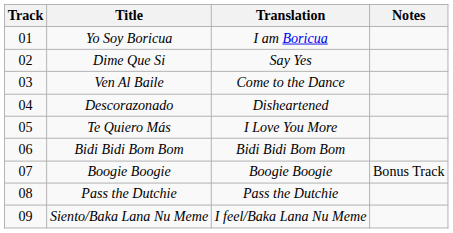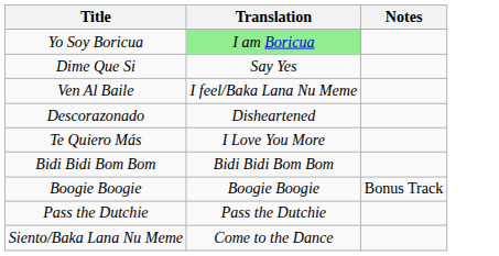 <table class="wikitable">
 <tr>
-<th>Track </th>
 <th>Title</th>
 <th>Translation</th>
 <th>Notes</th>
 </tr>
 <tr align="center">
-<td>01</td>
 <td><em>Yo Soy Boricua</em></td>
-<td><em>I am <a href='#'>Boricua</a></em></td>
+<td style="background: lightgreen;"><em>I am <a href='#'>Boricua</a></em></td>
 <td></td>
 </tr>
 <tr align="center">
-<td>02</td>
 <td><em>Dime Que Si</em></td>
 <td><em>Say Yes</em></td>
 <td></td>
 </tr>
 <tr align="center">
-<td>03</td>
 <td><em>Ven Al Baile</em></td>
-<td><em>Come to the Dance</em></td>
+<td><em>I feel/Baka Lana Nu Meme</em></td>
 <td></td>
 </tr>
 <tr align="center">
-<td>04</td>
 <td><em>Descorazonado</em></td>
 <td><em>Disheartened</em></td>
 <td></td>
 </tr>
 <tr align="center">
-<td>05</td>
 <td><em>Te Quiero Más</em></td>
 <td><em>I Love You More</em></td>
 <td></td>
 </tr>
 <tr align="center">
-<td>06</td>
 <td><em>Bidi Bidi Bom Bom</em></td>
 <td><em>Bidi Bidi Bom Bom</em></td>
 <td></td>
 </tr>
 <tr align="center">
-<td>07</td>
 <td><em>Boogie Boogie</em></td>
 <td><em>Boogie Boogie</em></td>
 <td>Bonus Track</td>
 </tr>
 <tr align="center">
-<td>08</td>
 <td><em>Pass the Dutchie</em></td>
 <td><em>Pass the Dutchie</em></td>
 <td></td>
 </tr>
 <tr align="center">
-<td>09</td>
 <td><em>Siento/Baka Lana Nu Meme</em></td>
-<td><em>I feel/Baka Lana Nu Meme</em></td>
+<td><em>Come to the Dance</em></td>
 <td></td>
 </tr>
 </table>
